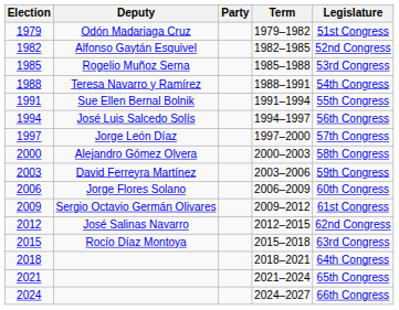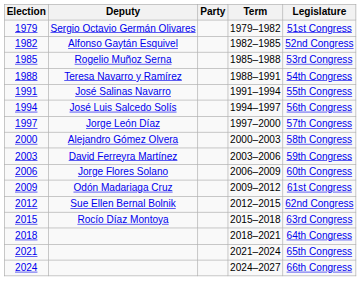 <table class="wikitable sortable" style="text-align: center">
 <tr>
 <th>Election</th>
 <th class="unsortable">Deputy</th>
 <th class="unsortable">Party</th>
 <th class="unsortable">Term</th>
 <th class="unsortable">Legislature</th>
 </tr>
 <tr>
 <td><a href='#'>1979</a></td>
-<td><a href='#'>Odón Madariaga Cruz</a></td>
+<td><a href='#'>Sergio Octavio Germán Olivares</a></td>
 <td></td>
 <td>1979–1982</td>
 <td><a href='#'>51st Congress</a></td>
 </tr>
 <tr>
 <td><a href='#'>1982</a></td>
 <td><a href='#'>Alfonso Gaytán Esquivel</a></td>
 <td></td>
 <td>1982–1985</td>
 <td><a href='#'>52nd Congress</a></td>
 </tr>
 <tr>
 <td><a href='#'>1985</a></td>
 <td><a href='#'>Rogelio Muñoz Serna</a></td>
 <td></td>
 <td>1985–1988</td>
 <td><a href='#'>53rd Congress</a></td>
 </tr>
 <tr>
 <td><a href='#'>1988</a></td>
 <td><a href='#'>Teresa Navarro y Ramírez</a></td>
 <td></td>
 <td>1988–1991</td>
 <td><a href='#'>54th Congress</a></td>
 </tr>
 <tr>
 <td><a href='#'>1991</a></td>
-<td><a href='#'>Sue Ellen Bernal Bolnik</a></td>
+<td><a href='#'>José Salinas Navarro</a></td>
 <td></td>
 <td>1991–1994</td>
 <td><a href='#'>55th Congress</a></td>
 </tr>
 <tr>
 <td><a href='#'>1994</a></td>
 <td><a href='#'>José Luis Salcedo Solís</a></td>
 <td></td>
 <td>1994–1997</td>
 <td><a href='#'>56th Congress</a></td>
 </tr>
 <tr>
 <td><a href='#'>1997</a></td>
 <td><a href='#'>Jorge León Díaz</a></td>
 <td></td>
 <td>1997–2000</td>
 <td><a href='#'>57th Congress</a></td>
 </tr>
 <tr>
 <td><a href='#'>2000</a></td>
 <td><a href='#'>Alejandro Gómez Olvera</a></td>
 <td></td>
 <td>2000–2003</td>
 <td><a href='#'>58th Congress</a></td>
 </tr>
 <tr>
 <td><a href='#'>2003</a></td>
 <td><a href='#'>David Ferreyra Martínez</a></td>
 <td></td>
 <td>2003–2006</td>
 <td><a href='#'>59th Congress</a></td>
 </tr>
 <tr>
 <td><a href='#'>2006</a></td>
 <td><a href='#'>Jorge Flores Solano</a></td>
 <td></td>
 <td>2006–2009</td>
 <td><a href='#'>60th Congress</a></td>
 </tr>
 <tr>
 <td><a href='#'>2009</a></td>
-<td><a href='#'>Sergio Octavio Germán Olivares</a></td>
+<td><a href='#'>Odón Madariaga Cruz</a></td>
 <td></td>
 <td>2009–2012</td>
 <td><a href='#'>61st Congress</a></td>
 </tr>
 <tr>
 <td><a href='#'>2012</a></td>
-<td><a href='#'>José Salinas Navarro</a></td>
+<td><a href='#'>Sue Ellen Bernal Bolnik</a></td>
 <td></td>
 <td>2012–2015</td>
 <td><a href='#'>62nd Congress</a></td>
 </tr>
 <tr>
 <td><a href='#'>2015</a></td>
 <td><a href='#'>Rocío Díaz Montoya</a></td>
 <td></td>
 <td>2015–2018</td>
 <td><a href='#'>63rd Congress</a></td>
 </tr>
 <tr>
 <td><a href='#'>2018</a></td>
 <td></td>
 <td></td>
 <td>2018–2021</td>
 <td><a href='#'>64th Congress</a></td>
 </tr>
 <tr>
 <td><a href='#'>2021</a></td>
 <td></td>
 <td></td>
 <td>2021–2024</td>
 <td><a href='#'>65th Congress</a></td>
 </tr>
 <tr>
 <td><a href='#'>2024</a></td>
 <td></td>
 <td></td>
 <td>2024–2027</td>
 <td><a href='#'>66th Congress</a></td>
 </tr>
 </table>
